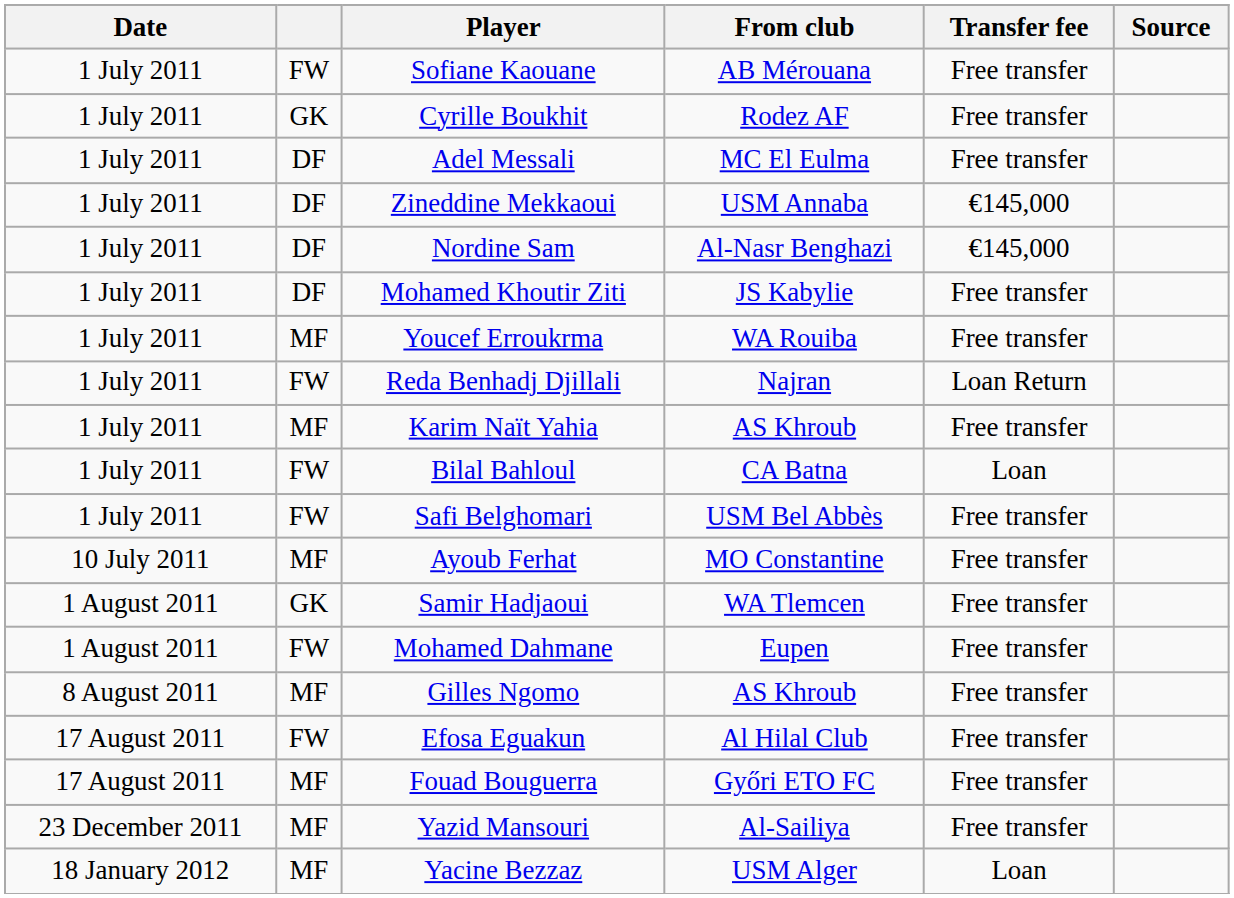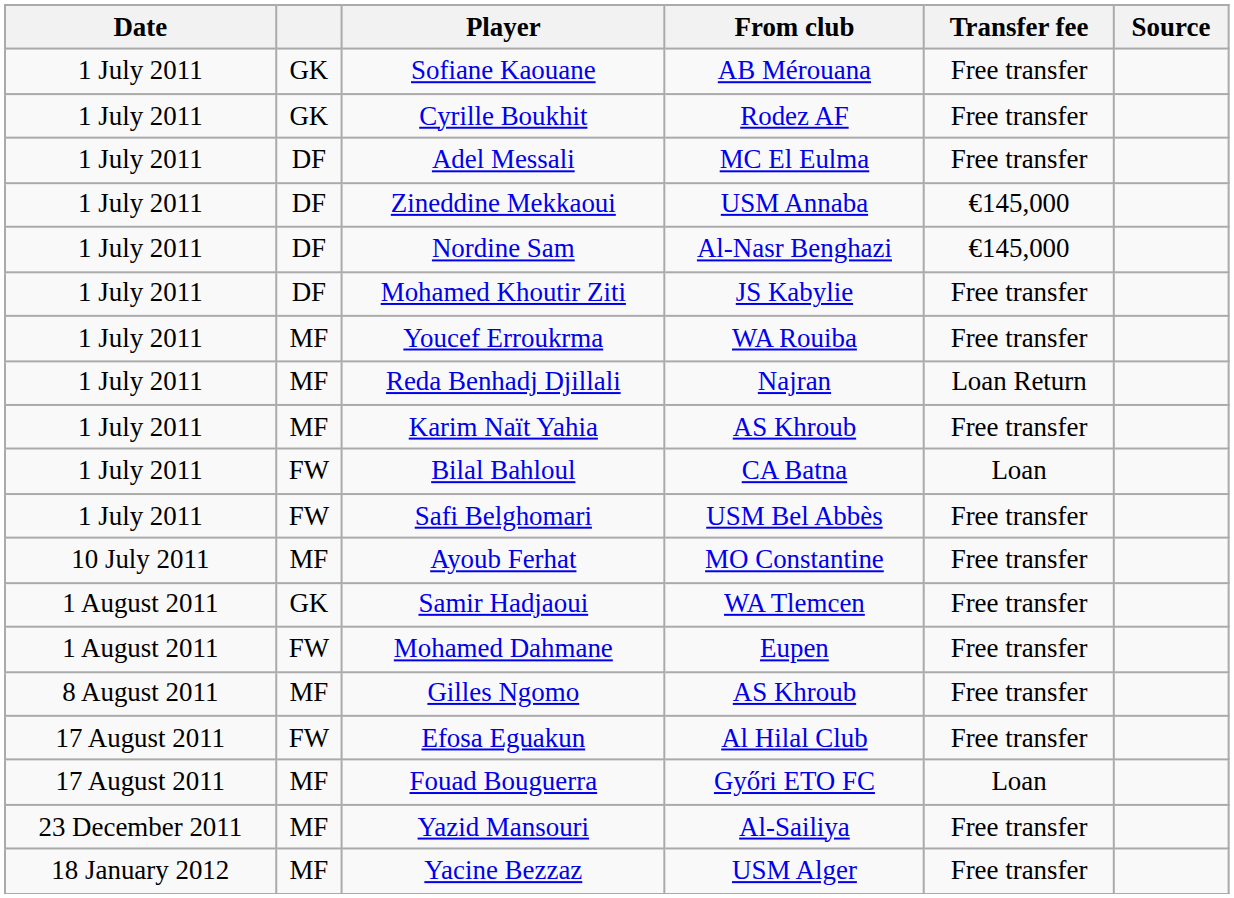 <table class="wikitable sortable" style="width:70%; text-align:center; font-size:85%; text-align:centre;">
 <tr>
 <th>Date</th>
 <th></th>
 <th>Player</th>
 <th>From club</th>
 <th>Transfer fee</th>
 <th>Source</th>
 </tr>
 <tr>
 <td>1 July 2011</td>
-<td>FW</td>
+<td>GK</td>
 <td> <a href='#'>Sofiane Kaouane</a></td>
 <td><a href='#'>AB Mérouana</a></td>
 <td>Free transfer</td>
 <td></td>
 </tr>
 <tr>
 <td>1 July 2011</td>
 <td>GK</td>
 <td> <a href='#'>Cyrille Boukhit</a></td>
 <td> <a href='#'>Rodez AF</a></td>
 <td>Free transfer</td>
 <td></td>
 </tr>
 <tr>
 <td>1 July 2011</td>
 <td>DF</td>
 <td> <a href='#'>Adel Messali</a></td>
 <td><a href='#'>MC El Eulma</a></td>
 <td>Free transfer</td>
 <td></td>
 </tr>
 <tr>
 <td>1 July 2011</td>
 <td>DF</td>
 <td> <a href='#'>Zineddine Mekkaoui</a></td>
 <td><a href='#'>USM Annaba</a></td>
 <td>€145,000</td>
 <td></td>
 </tr>
 <tr>
 <td>1 July 2011</td>
 <td>DF</td>
 <td> <a href='#'>Nordine Sam</a></td>
 <td> <a href='#'>Al-Nasr Benghazi</a></td>
 <td>€145,000</td>
 <td></td>
 </tr>
 <tr>
 <td>1 July 2011</td>
 <td>DF</td>
 <td> <a href='#'>Mohamed Khoutir Ziti</a></td>
 <td><a href='#'>JS Kabylie</a></td>
 <td>Free transfer</td>
 <td></td>
 </tr>
 <tr>
 <td>1 July 2011</td>
 <td>MF</td>
 <td> <a href='#'>Youcef Erroukrma</a></td>
 <td><a href='#'>WA Rouiba</a></td>
 <td>Free transfer</td>
 <td></td>
 </tr>
 <tr>
 <td>1 July 2011</td>
-<td>FW</td>
+<td>MF</td>
 <td> <a href='#'>Reda Benhadj Djillali</a></td>
 <td> <a href='#'>Najran</a></td>
 <td>Loan Return</td>
 <td></td>
 </tr>
 <tr>
 <td>1 July 2011</td>
 <td>MF</td>
 <td> <a href='#'>Karim Naït Yahia</a></td>
 <td><a href='#'>AS Khroub</a></td>
 <td>Free transfer</td>
 <td></td>
 </tr>
 <tr>
 <td>1 July 2011</td>
 <td>FW</td>
 <td> <a href='#'>Bilal Bahloul</a></td>
 <td><a href='#'>CA Batna</a></td>
 <td>Loan</td>
 <td></td>
 </tr>
 <tr>
 <td>1 July 2011</td>
 <td>FW</td>
 <td> <a href='#'>Safi Belghomari</a></td>
 <td><a href='#'>USM Bel Abbès</a></td>
 <td>Free transfer</td>
 <td></td>
 </tr>
 <tr>
 <td>10 July 2011</td>
 <td>MF</td>
 <td> <a href='#'>Ayoub Ferhat</a></td>
 <td><a href='#'>MO Constantine</a></td>
 <td>Free transfer</td>
 <td></td>
 </tr>
 <tr>
 <td>1 August 2011</td>
 <td>GK</td>
 <td> <a href='#'>Samir Hadjaoui</a></td>
 <td><a href='#'>WA Tlemcen</a></td>
 <td>Free transfer</td>
 <td></td>
 </tr>
 <tr>
 <td>1 August 2011</td>
 <td>FW</td>
 <td> <a href='#'>Mohamed Dahmane</a></td>
 <td> <a href='#'>Eupen</a></td>
 <td>Free transfer</td>
 <td></td>
 </tr>
 <tr>
 <td>8 August 2011</td>
 <td>MF</td>
 <td> <a href='#'>Gilles Ngomo</a></td>
 <td><a href='#'>AS Khroub</a></td>
 <td>Free transfer</td>
 <td></td>
 </tr>
 <tr>
 <td>17 August 2011</td>
 <td>FW</td>
 <td> <a href='#'>Efosa Eguakun</a></td>
 <td> <a href='#'>Al Hilal Club</a></td>
 <td>Free transfer</td>
 <td></td>
 </tr>
 <tr>
 <td>17 August 2011</td>
 <td>MF</td>
 <td> <a href='#'>Fouad Bouguerra</a></td>
 <td> <a href='#'>Győri ETO FC</a></td>
-<td>Free transfer</td>
+<td>Loan</td>
 <td></td>
 </tr>
 <tr>
 <td>23 December 2011</td>
 <td>MF</td>
 <td> <a href='#'>Yazid Mansouri</a></td>
 <td> <a href='#'>Al-Sailiya</a></td>
 <td>Free transfer</td>
 <td></td>
 </tr>
 <tr>
 <td>18 January 2012</td>
 <td>MF</td>
 <td> <a href='#'>Yacine Bezzaz</a></td>
 <td><a href='#'>USM Alger</a></td>
-<td>Loan</td>
+<td>Free transfer</td>
 <td></td>
 </tr>
 <tr>
 </tr>
 </table>
